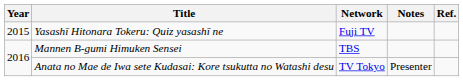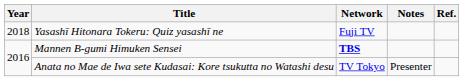 <table class="wikitable">
 <tr>
 <th>Year</th>
 <th>Title</th>
 <th>Network</th>
 <th>Notes</th>
 <th>Ref.</th>
 </tr>
 <tr>
-<td>2015</td>
+<td>2018</td>
 <td><em>Yasashī Hitonara Tokeru: Quiz yasashī ne</em></td>
 <td><a href='#'>Fuji TV</a></td>
 <td></td>
 <td></td>
 </tr>
 <tr>
 <td rowspan="2">2016</td>
 <td><em>Mannen B-gumi Himuken Sensei</em></td>
-<td><a href='#'>TBS</a></td>
+<td><strong><a href='#'>TBS</a></strong></td>
 <td></td>
 <td></td>
 </tr>
 <tr>
 <td><em>Anata no Mae de Iwa sete Kudasai: Kore tsukutta no Watashi desu</em></td>
 <td><a href='#'>TV Tokyo</a></td>
 <td>Presenter</td>
 <td></td>
 </tr>
 </table>
